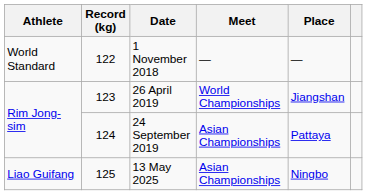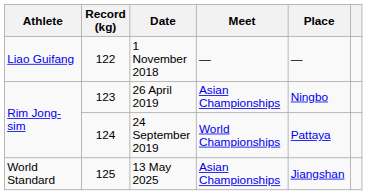 <table class="wikitable" style="font-size:90%; width: 70%;">
 <tr>
 <th width=20%>Athlete</th>
 <th width=8%>Record (kg)</th>
 <th width=12%>Date</th>
 <th width=18%>Meet</th>
 <th width=11%>Place</th>
 <th width=3%></th>
 </tr>
 <tr>
-<td>World Standard</td>
+<td> <a href='#'>Liao Guifang</a></td>
 <td align=center>122</td>
 <td>1 November 2018</td>
 <td>—</td>
 <td>—</td>
 <td></td>
 </tr>
 <tr>
 <td rowspan=2> <a href='#'>Rim Jong-sim</a></td>
 <td align=center>123</td>
 <td>26 April 2019</td>
-<td><a href='#'>World Championships</a></td>
-<td><a href='#'>Jiangshan</a></td>
+<td><a href='#'>Asian Championships</a></td>
+<td><a href='#'>Ningbo</a></td>
 <td></td>
 </tr>
 <tr>
 <td align=center>124</td>
 <td>24 September 2019</td>
-<td><a href='#'>Asian Championships</a></td>
+<td><a href='#'>World Championships</a></td>
 <td><a href='#'>Pattaya</a></td>
 <td></td>
 </tr>
 <tr>
-<td> <a href='#'>Liao Guifang</a></td>
+<td>World Standard</td>
 <td align=center>125</td>
 <td>13 May 2025</td>
 <td><a href='#'>Asian Championships</a></td>
-<td><a href='#'>Ningbo</a></td>
+<td><a href='#'>Jiangshan</a></td>
 <td></td>
 </tr>
 </table>
